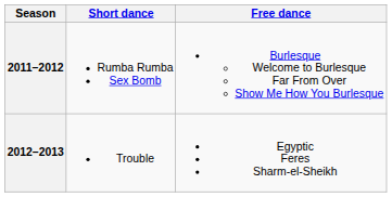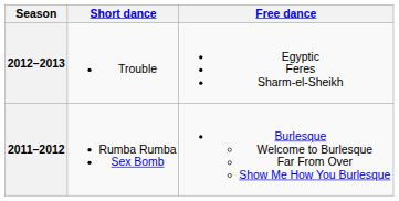 <table class="wikitable" style="text-align:center">
 <tr>
 <th>Season</th>
 <th><a href='#'>Short dance</a></th>
 <th><a href='#'>Free dance</a></th>
 </tr>
 <tr>
+<th>2012–2013 <br> </th>
+<td><br><ul><li>Trouble <br></li></ul></td>
+<td><br><ul><li>Egyptic <br></li><li>Feres <br></li><li>Sharm-el-Sheikh <br></li></ul></td>
+</tr>
+<tr>
 <th>2011–2012 <br> </th>
 <td><br><ul><li>Rumba Rumba <br></li><li><a href='#'>Sex Bomb</a> <br></li></ul></td>
 <td><br><ul><li><a href='#'>Burlesque</a><ul><li>Welcome to Burlesque <br></li><li>Far From Over <br></li><li><a href='#'>Show Me How You Burlesque</a> <br></li></ul></li></ul></td>
 </tr>
-<tr>
-<th>2012–2013 <br> </th>
-<td><br><ul><li>Trouble <br></li></ul></td>
-<td><br><ul><li>Egyptic <br></li><li>Feres <br></li><li>Sharm-el-Sheikh <br></li></ul></td>
-</tr>
 </table>
